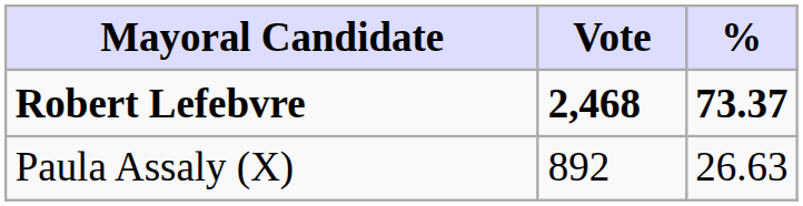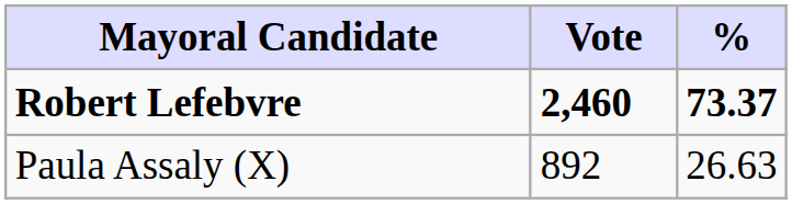 <table class="wikitable">
 <tr>
 <th style="background:#ddf; width:200px;">Mayoral Candidate</th>
 <th style="background:#ddf; width:50px;">Vote</th>
 <th style="background:#ddf; width:30px;">%</th>
 </tr>
 <tr>
 <td><strong>Robert Lefebvre</strong></td>
-<td><strong>2,468</strong></td>
+<td><strong>2,460</strong></td>
 <td><strong>73.37</strong></td>
 </tr>
 <tr>
 <td>Paula Assaly (X)</td>
 <td>892</td>
 <td>26.63</td>
 </tr>
 </table>
